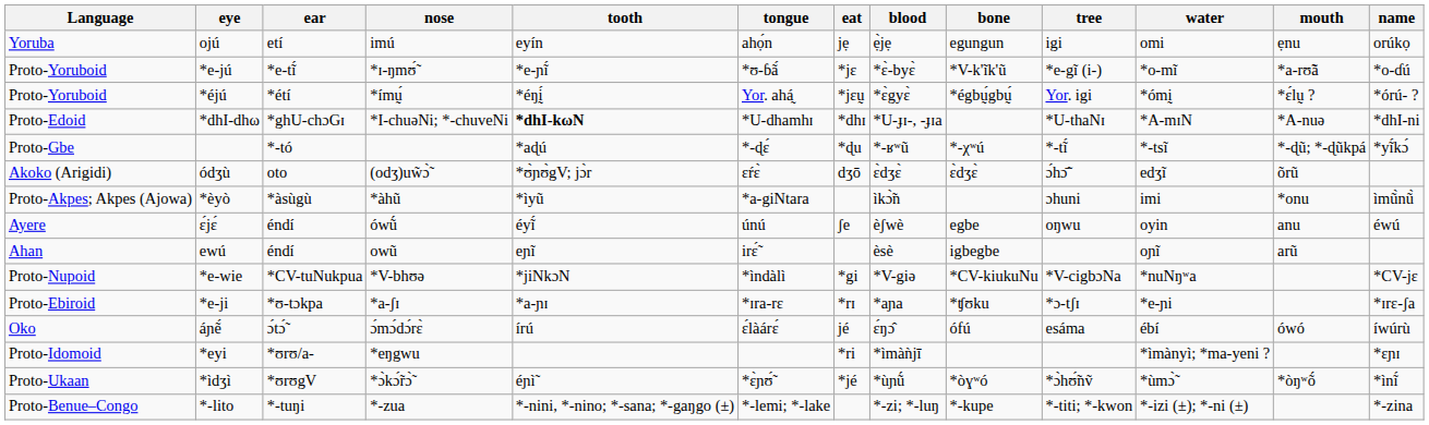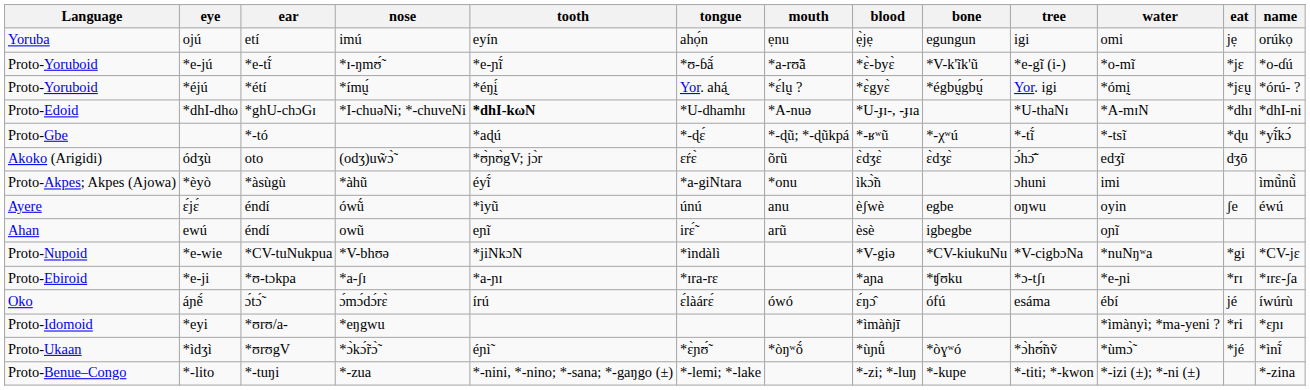 <table class="wikitable sortable"  style="font-size: 85%">
 <tr>
 <th>Language</th>
 <th>eye</th>
 <th>ear</th>
 <th>nose</th>
 <th>tooth</th>
 <th>tongue</th>
-<th>eat</th>
+<th>mouth</th>
 <th>blood</th>
 <th>bone</th>
 <th>tree</th>
 <th>water</th>
-<th>mouth</th>
+<th>eat</th>
 <th>name</th>
 </tr>
 <tr>
 <td><a href='#'>Yoruba</a></td>
 <td>ojú</td>
 <td>etí</td>
 <td>imú</td>
 <td>eyín</td>
 <td>ahọ́n</td>
-<td>jẹ</td>
+<td>ẹnu</td>
 <td>ẹ̀jẹ</td>
 <td>egungun</td>
 <td>igi</td>
 <td>omi</td>
-<td>ẹnu</td>
+<td>jẹ</td>
 <td>orúkọ</td>
 </tr>
 <tr>
 <td>Proto-<a href='#'>Yoruboid</a></td>
 <td>*e-jú</td>
 <td>*e-tĩ́</td>
 <td>*ɪ-ŋmʊ̃́</td>
 <td>*e-ɲĩ́</td>
 <td>*ʊ-ɓã́</td>
-<td>*jɛ</td>
+<td>*a-rʊ̃ã</td>
 <td>*ɛ̀-byɛ̀</td>
 <td>*V-k'ĩk'ũ</td>
 <td>*e-gĩ (i-)</td>
 <td>*o-mĩ</td>
-<td>*a-rʊ̃ã</td>
+<td>*jɛ</td>
 <td>*o-ɗú</td>
 </tr>
 <tr>
 <td>Proto-<a href='#'>Yoruboid</a></td>
 <td>*éjú</td>
 <td>*étí</td>
 <td>*ímṵ́</td>
 <td>*éŋḭ́</td>
 <td><a href='#'>Yor</a>. ahá̰</td>
-<td>*jɛṵ</td>
+<td>*ɛ́lṵ ?</td>
 <td>*ɛ̀gyɛ̀</td>
 <td>*égbṵ́gbṵ́</td>
 <td><a href='#'>Yor</a>. igi</td>
 <td>*ómḭ</td>
-<td>*ɛ́lṵ ?</td>
+<td>*jɛṵ</td>
 <td>*órú- ?</td>
 </tr>
 <tr>
 <td>Proto-<a href='#'>Edoid</a></td>
 <td>*dhI-dhω</td>
 <td>*ghU-chɔGɪ</td>
 <td>*I-chuəNi; *-chuveNi</td>
 <td><strong>*dhI-kωN</strong></td>
 <td>*U-dhamhɪ</td>
-<td>*dhɪ</td>
+<td>*A-nuə</td>
 <td>*U-ɟɪ-, -ɟɪa</td>
 <td></td>
 <td>*U-thaNɪ</td>
 <td>*A-mɪN</td>
-<td>*A-nuə</td>
+<td>*dhɪ</td>
 <td>*dhI-ni</td>
 </tr>
 <tr>
 <td>Proto-<a href='#'>Gbe</a></td>
 <td></td>
 <td>*-tó</td>
 <td></td>
 <td>*aɖú</td>
 <td>*-ɖɛ́</td>
-<td>*ɖu</td>
+<td>*-ɖũ; *-ɖũkpá</td>
 <td>*-ʁʷũ</td>
 <td>*-χʷú</td>
 <td>*-tĩ́</td>
 <td>*-tsĩ</td>
-<td>*-ɖũ; *-ɖũkpá</td>
+<td>*ɖu</td>
 <td>*yĩ́kɔ́</td>
 </tr>
 <tr>
 <td><a href='#'>Akoko</a> (Arigidi)</td>
 <td>ódʒù</td>
 <td>oto</td>
 <td>(odʒ)uw̃ɔ̃̀</td>
 <td>*ʊ̀ɲʊ̀gV; jɔ̀r</td>
 <td>ɛŕɛ̀</td>
-<td>dʒō</td>
+<td>õrũ</td>
 <td>ɛ̀dʒɛ̀</td>
 <td>ɛ̀dʒɛ̀</td>
 <td>ɔ́hɔ̃̄</td>
 <td>edʒĩ</td>
-<td>õrũ</td>
+<td>dʒō</td>
 <td></td>
 </tr>
 <tr>
 <td>Proto-<a href='#'>Akpes</a>; Akpes (Ajowa)</td>
 <td>*èyò</td>
 <td>*àsùgù</td>
 <td>*àhũ</td>
-<td>*ìyũ</td>
+<td>éyĩ́</td>
 <td>*a-giNtara</td>
-<td></td>
+<td>*onu</td>
 <td>ìkɔ̃̀n</td>
 <td></td>
 <td>ɔhuni</td>
 <td>imi</td>
-<td>*onu</td>
+<td></td>
 <td>ìmũ̀nũ̀</td>
 </tr>
 <tr>
 <td><a href='#'>Ayere</a></td>
 <td>ɛ́jɛ́</td>
 <td>éndí</td>
 <td>ówṹ</td>
-<td>éyĩ́</td>
+<td>*ìyũ</td>
 <td>únú</td>
-<td>ʃe</td>
+<td>anu</td>
 <td>èʃwè</td>
 <td>egbe</td>
 <td>oŋwu</td>
 <td>oyin</td>
-<td>anu</td>
+<td>ʃe</td>
 <td>éwú</td>
 </tr>
 <tr>
 <td><a href='#'>Ahan</a></td>
 <td>ewú</td>
 <td>éndí</td>
 <td>owũ</td>
 <td>eɲĩ</td>
 <td>irɛ̃́</td>
-<td></td>
+<td>arũ</td>
 <td>èsè</td>
 <td>igbegbe</td>
 <td></td>
 <td>oɲĩ</td>
-<td>arũ</td>
+<td></td>
 <td></td>
 </tr>
 <tr>
 <td>Proto-<a href='#'>Nupoid</a></td>
 <td>*e-wie</td>
 <td>*CV-tuNukpua</td>
 <td>*V-bhʊə</td>
 <td>*jiNkɔN</td>
 <td>*ìndàlì</td>
-<td>*gi</td>
+<td></td>
 <td>*V-giə</td>
 <td>*CV-kiukuNu</td>
 <td>*V-cigbɔNa</td>
 <td>*nuNŋʷa</td>
-<td></td>
+<td>*gi</td>
 <td>*CV-jɛ</td>
 </tr>
 <tr>
 <td>Proto-<a href='#'>Ebiroid</a></td>
 <td>*e-ji</td>
 <td>*ʊ-tɔkpa</td>
 <td>*a-ʃɪ</td>
 <td>*a-ɲɪ</td>
 <td>*ɪra-rɛ</td>
-<td>*rɪ</td>
+<td></td>
 <td>*aɲa</td>
 <td>*ʧʊku</td>
 <td>*ɔ-tʃɪ</td>
 <td>*e-ɲi</td>
-<td></td>
+<td>*rɪ</td>
 <td>*ɪrɛ-ʃa</td>
 </tr>
 <tr>
 <td><a href='#'>Oko</a></td>
 <td>áɲẽ́</td>
 <td>ɔ́tɔ̃́</td>
 <td>ɔ́mɔ́dɔ́rɛ̀</td>
 <td>írú</td>
 <td>ɛ́làárɛ́</td>
-<td>jé</td>
+<td>ówó</td>
 <td>ɛ́ŋɔ̂</td>
 <td>ófú</td>
 <td>esáma</td>
 <td>ébí</td>
-<td>ówó</td>
+<td>jé</td>
 <td>íwúrù</td>
 </tr>
 <tr>
 <td>Proto-<a href='#'>Idomoid</a></td>
 <td>*eyi</td>
 <td>*ʊrʊ/a-</td>
 <td>*eŋgwu</td>
 <td></td>
 <td></td>
-<td>*ri</td>
+<td></td>
 <td>*ìmàǹjī</td>
 <td></td>
 <td></td>
 <td>*ìmànyì; *ma-yeni ?</td>
-<td></td>
+<td>*ri</td>
 <td>*ɛɲɪ</td>
 </tr>
 <tr>
 <td>Proto-<a href='#'>Ukaan</a></td>
 <td>*ìdʒì</td>
 <td>*ʊrʊgV</td>
 <td>*ɔ̀kɔ̃́rɔ̃̀</td>
 <td>éɲì̃</td>
 <td>*ɛ̀ɲʊ̃́</td>
-<td>*jé</td>
+<td>*òŋʷṍ</td>
 <td>*ùɲṹ</td>
 <td>*òɣʷó</td>
 <td>*ɔ̀hʊ̃́nṽ</td>
 <td>*ùmɔ̃̀</td>
-<td>*òŋʷṍ</td>
+<td>*jé</td>
 <td>*ìnĩ́</td>
 </tr>
 <tr>
 <td>Proto-<a href='#'>Benue–Congo</a></td>
 <td>*-lito</td>
 <td>*-tuŋi</td>
 <td>*-zua</td>
 <td>*-nini, *-nino; *-sana; *-gaŋgo (±)</td>
 <td>*-lemi; *-lake</td>
 <td></td>
 <td>*-zi; *-luŋ</td>
 <td>*-kupe</td>
 <td>*-titi; *-kwon</td>
 <td>*-izi (±); *-ni (±)</td>
 <td></td>
 <td>*-zina</td>
 </tr>
 </table>
